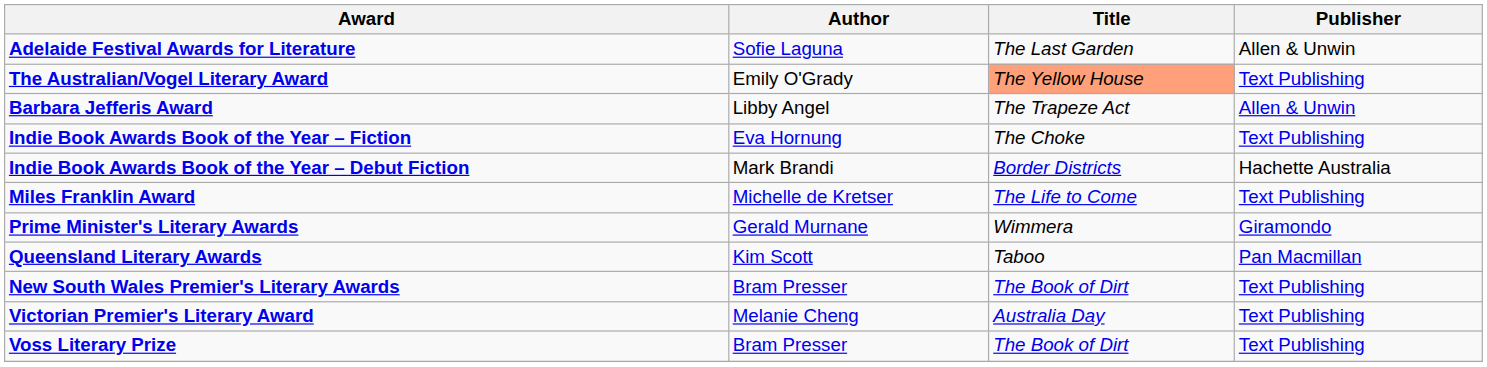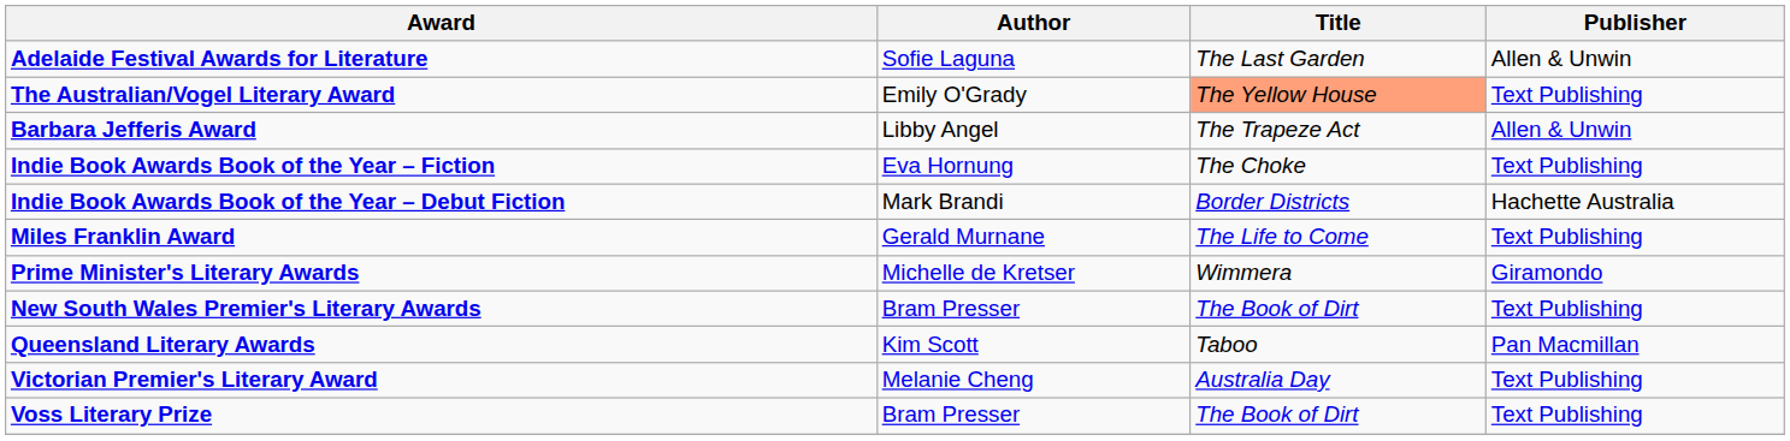 <table class="wikitable" width=100%>
 <tr>
 <th>Award</th>
 <th>Author</th>
 <th>Title</th>
 <th>Publisher</th>
 </tr>
 <tr>
 <td><strong><a href='#'>Adelaide Festival Awards for Literature</a></strong></td>
 <td><a href='#'>Sofie Laguna</a></td>
 <td><em>The Last Garden</em></td>
 <td>Allen & Unwin</td>
 </tr>
 <tr>
 <td><strong><a href='#'>The Australian/Vogel Literary Award</a></strong></td>
 <td>Emily O'Grady</td>
 <td style="background: lightsalmon;"><em>The Yellow House</em></td>
 <td><a href='#'>Text Publishing</a></td>
 </tr>
 <tr>
 <td><strong><a href='#'>Barbara Jefferis Award</a></strong></td>
 <td>Libby Angel</td>
 <td><em>The Trapeze Act</em></td>
 <td><a href='#'>Allen & Unwin</a></td>
 </tr>
 <tr>
 <td><strong><a href='#'>Indie Book Awards Book of the Year – Fiction</a></strong></td>
 <td><a href='#'>Eva Hornung</a></td>
 <td><em>The Choke</em></td>
 <td><a href='#'>Text Publishing</a></td>
 </tr>
 <tr>
 <td><strong><a href='#'>Indie Book Awards Book of the Year – Debut Fiction</a></strong></td>
 <td>Mark Brandi</td>
 <td><em><a href='#'>Border Districts</a></em></td>
 <td>Hachette Australia</td>
 </tr>
 <tr>
 <td><strong><a href='#'>Miles Franklin Award</a></strong></td>
-<td><a href='#'>Michelle de Kretser</a></td>
+<td><a href='#'>Gerald Murnane</a></td>
 <td><em><a href='#'>The Life to Come</a></em></td>
 <td><a href='#'>Text Publishing</a></td>
 </tr>
 <tr>
 <td><strong><a href='#'>Prime Minister's Literary Awards</a></strong></td>
-<td><a href='#'>Gerald Murnane</a></td>
+<td><a href='#'>Michelle de Kretser</a></td>
 <td><em>Wimmera</em></td>
 <td><a href='#'>Giramondo</a></td>
+</tr>
+<tr>
+<td><strong><a href='#'>New South Wales Premier's Literary Awards</a></strong></td>
+<td><a href='#'>Bram Presser</a></td>
+<td><em><a href='#'>The Book of Dirt</a></em></td>
+<td><a href='#'>Text Publishing</a></td>
 </tr>
 <tr>
 <td><strong><a href='#'>Queensland Literary Awards</a></strong></td>
 <td><a href='#'>Kim Scott</a></td>
 <td><em>Taboo</em></td>
 <td><a href='#'>Pan Macmillan</a></td>
-</tr>
-<tr>
-<td><strong><a href='#'>New South Wales Premier's Literary Awards</a></strong></td>
-<td><a href='#'>Bram Presser</a></td>
-<td><em><a href='#'>The Book of Dirt</a></em></td>
-<td><a href='#'>Text Publishing</a></td>
 </tr>
 <tr>
 <td><strong><a href='#'>Victorian Premier's Literary Award</a></strong></td>
 <td><a href='#'>Melanie Cheng</a></td>
 <td><em><a href='#'>Australia Day</a></em></td>
 <td><a href='#'>Text Publishing</a></td>
 </tr>
 <tr>
 <td><strong><a href='#'>Voss Literary Prize</a></strong></td>
 <td><a href='#'>Bram Presser</a></td>
 <td><em><a href='#'>The Book of Dirt</a></em></td>
 <td><a href='#'>Text Publishing</a></td>
 </tr>
 <tr>
 </tr>
 </table>
